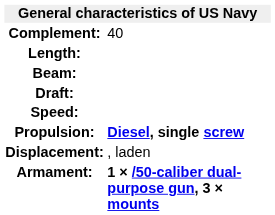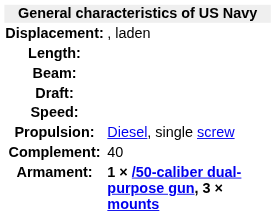 <table class="toccolours" style="float:right; margin:0 0 0.5em 1em;" width="300">
 <tr>
 <th colspan="2" style="background: #efefef; text-align:center;">General characteristics of US Navy </th>
 </tr>
 <tr style="vertical-align:top;">
-<th>Complement:</th>
-<td>40</td>
+<th>Displacement:</th>
+<td>,  laden</td>
 </tr>
 <tr style="vertical-align:top;">
 <th>Length:</th>
 <td></td>
 </tr>
 <tr style="vertical-align:top;">
 <th>Beam:</th>
 <td></td>
 </tr>
 <tr style="vertical-align:top;">
 <th>Draft:</th>
 <td></td>
 </tr>
 <tr style="vertical-align:top;">
 <th>Speed:</th>
 <td></td>
 </tr>
 <tr style="vertical-align:top;">
 <th>Propulsion:</th>
-<td><strong><a href='#'>Diesel</a>, single <a href='#'>screw</a></strong></td>
+<td><a href='#'>Diesel</a>, single <a href='#'>screw</a></td>
 </tr>
 <tr style="vertical-align:top;">
-<th>Displacement:</th>
-<td>,  laden</td>
+<th>Complement:</th>
+<td>40</td>
 </tr>
 <tr style="vertical-align:top;">
 <th>Armament:</th>
 <td><strong>1 × <a href='#'>/50-caliber dual-purpose gun</a>, 3 × <a href='#'> mounts</a></strong></td>
 </tr>
 </table>
